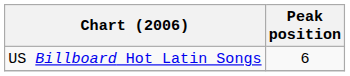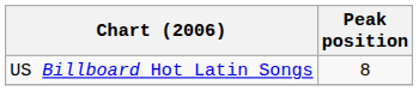 <table class="wikitable">
 <tr>
 <th align="left">Chart (2006)</th>
 <th align="left">Peak<br>position</th>
 </tr>
 <tr>
 <td align="left">US <a href='#'><em>Billboard</em> Hot Latin Songs</a></td>
-<td align="center">6</td>
+<td align="center">8</td>
 </tr>
 <tr>
 </tr>
 </table>
